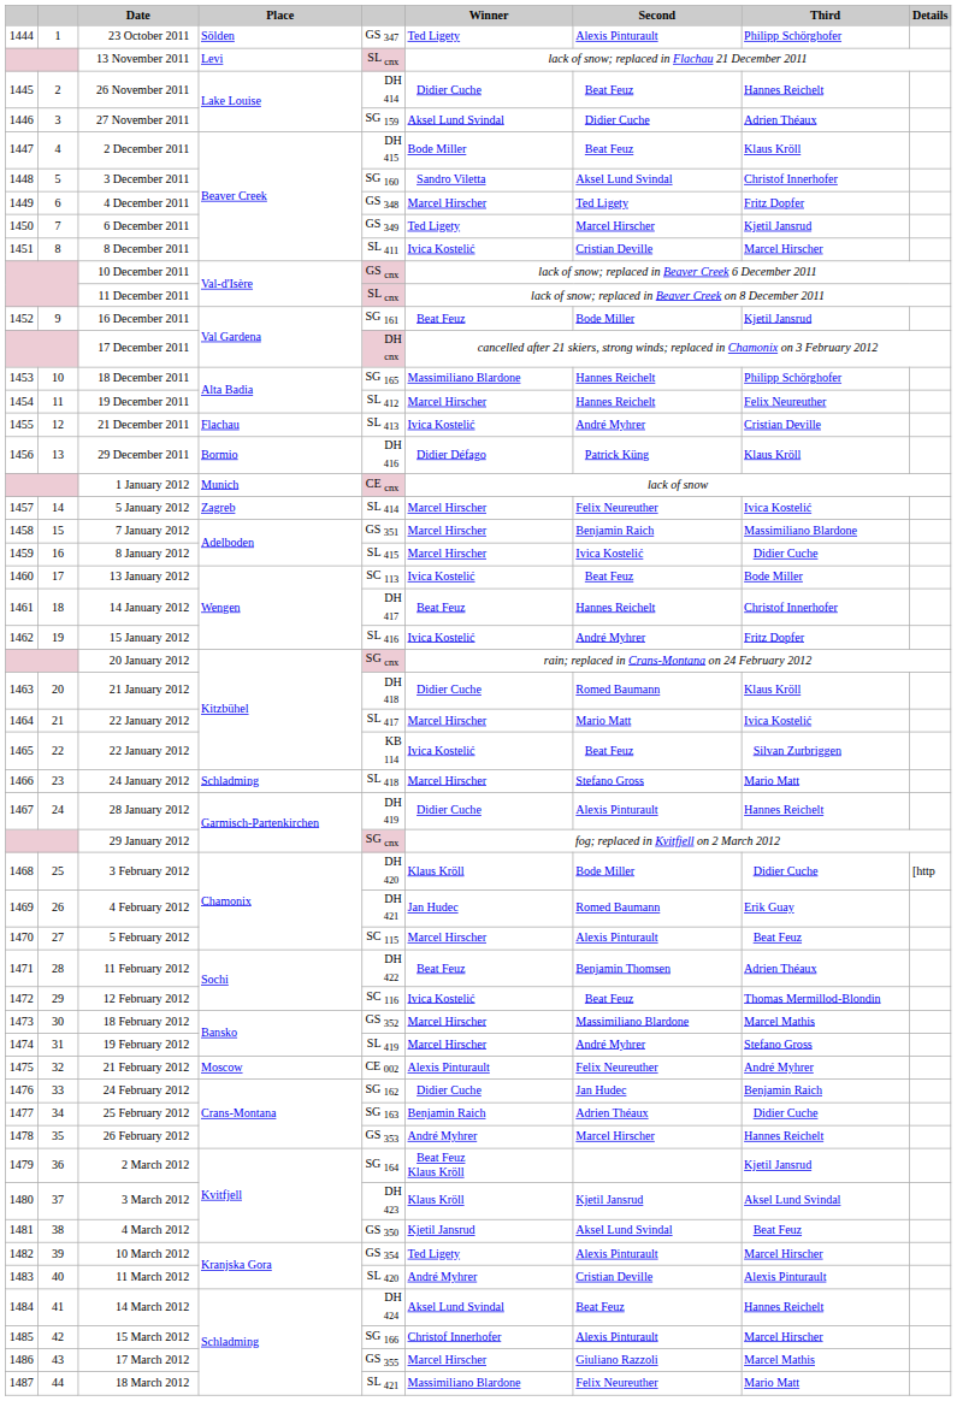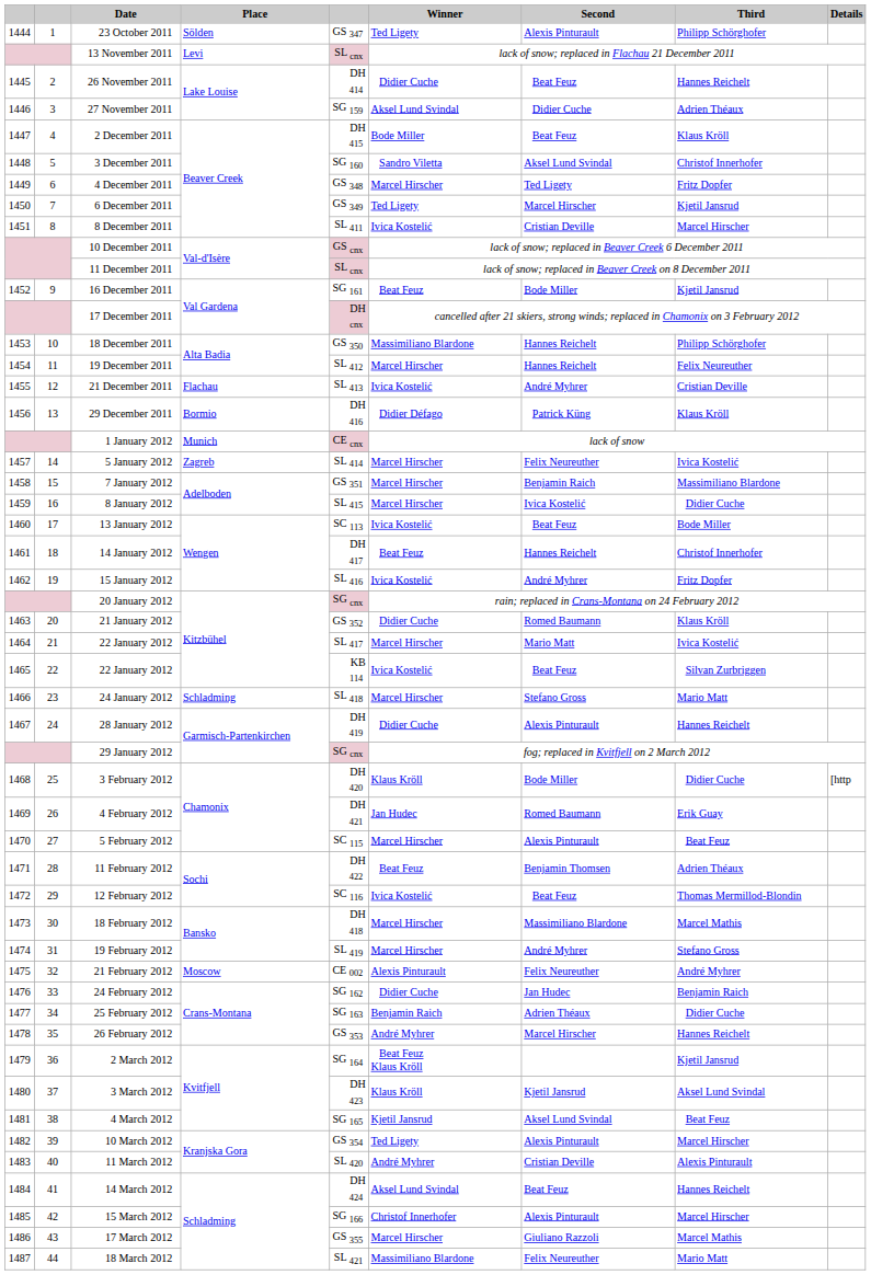 <table class="wikitable plainrowheaders" style="background:#fff; font-size:86%; line-height:16px; border:grey solid 1px; border-collapse:collapse;">
 <tr style="background:#ccc; text-align:center;">
 <td align="center" width="30"></td>
 <td align="center" width="40"></td>
 <td align="center" width="130"><strong>Date</strong></td>
 <td align="center" width="180"><strong>Place</strong></td>
 <td align="center" width="42"></td>
 <td align="center" width="185"><strong>Winner</strong></td>
 <td align="center" width="185"><strong>Second</strong></td>
 <td align="center" width="185"><strong>Third</strong></td>
 <td align="center" width="10"><strong>Details</strong></td>
 </tr>
 <tr>
 <td align=center>1444</td>
 <td align=center>1</td>
 <td align=right>23 October 2011  </td>
 <td> <a href='#'>Sölden</a></td>
 <td align=right>GS <sub>347</sub> </td>
 <td> <a href='#'>Ted Ligety</a></td>
 <td> <a href='#'>Alexis Pinturault</a></td>
 <td> <a href='#'>Philipp Schörghofer</a></td>
 <td></td>
 </tr>
 <tr>
 <td colspan=2 bgcolor="EDCCD5"></td>
 <td align=right>13 November 2011  </td>
 <td> <a href='#'>Levi</a></td>
 <td align=right bgcolor="EDCCD5">SL <sub>cnx</sub> </td>
 <td colspan=4 align=center><em>lack of snow; replaced in <a href='#'>Flachau</a> 21 December 2011</em></td>
 </tr>
 <tr>
 <td align=center>1445</td>
 <td align=center>2</td>
 <td align=right>26 November 2011  </td>
 <td rowspan=2> <a href='#'>Lake Louise</a></td>
 <td align=right>DH <sub>414</sub> </td>
 <td>   <a href='#'>Didier Cuche</a></td>
 <td>   <a href='#'>Beat Feuz</a></td>
 <td> <a href='#'>Hannes Reichelt</a></td>
 <td></td>
 </tr>
 <tr>
 <td align=center>1446</td>
 <td align=center>3</td>
 <td align=right>27 November 2011  </td>
 <td align=right>SG <sub>159</sub> </td>
 <td> <a href='#'>Aksel Lund Svindal</a></td>
 <td>   <a href='#'>Didier Cuche</a></td>
 <td> <a href='#'>Adrien Théaux</a></td>
 <td></td>
 </tr>
 <tr>
 <td align=center>1447</td>
 <td align=center>4</td>
 <td align=right>2 December 2011  </td>
 <td rowspan=5> <a href='#'>Beaver Creek</a></td>
 <td align=right>DH <sub>415</sub> </td>
 <td> <a href='#'>Bode Miller</a></td>
 <td>   <a href='#'>Beat Feuz</a></td>
 <td> <a href='#'>Klaus Kröll</a></td>
 <td></td>
 </tr>
 <tr>
 <td align=center>1448</td>
 <td align=center>5</td>
 <td align=right>3 December 2011  </td>
 <td align=right>SG <sub>160</sub> </td>
 <td>   <a href='#'>Sandro Viletta</a></td>
 <td> <a href='#'>Aksel Lund Svindal</a></td>
 <td> <a href='#'>Christof Innerhofer</a></td>
 <td></td>
 </tr>
 <tr>
 <td align=center>1449</td>
 <td align=center>6</td>
 <td align=right>4 December 2011  </td>
 <td align=right>GS <sub>348</sub> </td>
 <td> <a href='#'>Marcel Hirscher</a></td>
 <td> <a href='#'>Ted Ligety</a></td>
 <td> <a href='#'>Fritz Dopfer</a></td>
 <td></td>
 </tr>
 <tr>
 <td align=center>1450</td>
 <td align=center>7</td>
 <td align=right><small></small>6 December 2011  </td>
 <td align=right>GS <sub>349</sub> </td>
 <td> <a href='#'>Ted Ligety</a></td>
 <td> <a href='#'>Marcel Hirscher</a></td>
 <td> <a href='#'>Kjetil Jansrud</a></td>
 <td></td>
 </tr>
 <tr>
 <td align=center>1451</td>
 <td align=center>8</td>
 <td align=right><small></small>8 December 2011  </td>
 <td align=right>SL <sub>411</sub> </td>
 <td> <a href='#'>Ivica Kostelić</a></td>
 <td> <a href='#'>Cristian Deville</a></td>
 <td> <a href='#'>Marcel Hirscher</a></td>
 <td></td>
 </tr>
 <tr>
 <td colspan=2 rowspan=2 bgcolor="EDCCD5"></td>
 <td align=right>10 December 2011  </td>
 <td rowspan=2> <a href='#'>Val-d'Isère</a></td>
 <td align=right bgcolor="EDCCD5">GS <sub>cnx</sub> </td>
 <td colspan=4 align=center><em>lack of snow; replaced in <a href='#'>Beaver Creek</a> 6 December 2011</em></td>
 </tr>
 <tr>
 <td align=right>11 December 2011  </td>
 <td align=right bgcolor="EDCCD5">SL <sub>cnx</sub> </td>
 <td colspan=4 align=center><em>lack of snow; replaced in <a href='#'>Beaver Creek</a> on 8 December 2011</em></td>
 </tr>
 <tr>
 <td align=center>1452</td>
 <td align=center>9</td>
 <td align=right>16 December 2011  </td>
 <td rowspan=2> <a href='#'>Val Gardena</a></td>
 <td align=right>SG <sub>161</sub> </td>
 <td>   <a href='#'>Beat Feuz</a></td>
 <td> <a href='#'>Bode Miller</a></td>
 <td> <a href='#'>Kjetil Jansrud</a></td>
 <td></td>
 </tr>
 <tr>
 <td colspan=2 bgcolor="EDCCD5"></td>
 <td align=right>17 December 2011  </td>
 <td align=right bgcolor="EDCCD5">DH <sub>cnx</sub> </td>
 <td colspan=4 align=center><em>cancelled after 21 skiers, strong winds; replaced in <a href='#'>Chamonix</a> on 3 February 2012</em></td>
 </tr>
 <tr>
 <td align=center>1453</td>
 <td align=center>10</td>
 <td align=right>18 December 2011  </td>
 <td rowspan=2> <a href='#'>Alta Badia</a></td>
-<td align=right>SG <sub>165</sub> </td>
+<td align=right>GS <sub>350</sub> </td>
 <td> <a href='#'>Massimiliano Blardone</a></td>
 <td> <a href='#'>Hannes Reichelt</a></td>
 <td> <a href='#'>Philipp Schörghofer</a></td>
 <td></td>
 </tr>
 <tr>
 <td align=center>1454</td>
 <td align=center>11</td>
 <td align=right>19 December 2011  </td>
 <td align=right>SL <sub>412</sub> </td>
 <td> <a href='#'>Marcel Hirscher</a></td>
 <td> <a href='#'>Hannes Reichelt</a></td>
 <td> <a href='#'>Felix Neureuther</a></td>
 <td></td>
 </tr>
 <tr>
 <td align=center>1455</td>
 <td align=center>12</td>
 <td align=right><small></small>21 December 2011  </td>
 <td> <a href='#'>Flachau</a></td>
 <td align=right>SL <sub>413</sub> </td>
 <td> <a href='#'>Ivica Kostelić</a></td>
 <td> <a href='#'>André Myhrer</a></td>
 <td> <a href='#'>Cristian Deville</a></td>
 <td></td>
 </tr>
 <tr>
 <td align=center>1456</td>
 <td align=center>13</td>
 <td align=right>29 December 2011  </td>
 <td> <a href='#'>Bormio</a></td>
 <td align=right>DH <sub>416</sub> </td>
 <td>   <a href='#'>Didier Défago</a></td>
 <td>   <a href='#'>Patrick Küng</a></td>
 <td> <a href='#'>Klaus Kröll</a></td>
 <td></td>
 </tr>
 <tr>
 <td colspan=2 bgcolor="EDCCD5"></td>
 <td align=right>1 January 2012  </td>
 <td> <a href='#'>Munich</a></td>
 <td align=right bgcolor="EDCCD5">CE <sub>cnx</sub> </td>
 <td colspan=4 align=center><em>lack of snow</em></td>
 </tr>
 <tr>
 <td align=center>1457</td>
 <td align=center>14</td>
 <td align=right>5 January 2012  </td>
 <td> <a href='#'>Zagreb</a></td>
 <td align=right>SL <sub>414</sub> </td>
 <td> <a href='#'>Marcel Hirscher</a></td>
 <td> <a href='#'>Felix Neureuther</a></td>
 <td> <a href='#'>Ivica Kostelić</a></td>
 <td></td>
 </tr>
 <tr>
 <td align=center>1458</td>
 <td align=center>15</td>
 <td align=right>7 January 2012  </td>
 <td rowspan=2> <a href='#'>Adelboden</a></td>
 <td align=right>GS <sub>351</sub> </td>
 <td> <a href='#'>Marcel Hirscher</a></td>
 <td> <a href='#'>Benjamin Raich</a></td>
 <td> <a href='#'>Massimiliano Blardone</a></td>
 <td></td>
 </tr>
 <tr>
 <td align=center>1459</td>
 <td align=center>16</td>
 <td align=right>8 January 2012  </td>
 <td align=right>SL <sub>415</sub> </td>
 <td> <a href='#'>Marcel Hirscher</a></td>
 <td> <a href='#'>Ivica Kostelić</a></td>
 <td>   <a href='#'>Didier Cuche</a></td>
 <td></td>
 </tr>
 <tr>
 <td align=center>1460</td>
 <td align=center>17</td>
 <td align=right>13 January 2012  </td>
 <td rowspan=3> <a href='#'>Wengen</a></td>
 <td align=right>SC <sub>113</sub> </td>
 <td> <a href='#'>Ivica Kostelić</a></td>
 <td>   <a href='#'>Beat Feuz</a></td>
 <td> <a href='#'>Bode Miller</a></td>
 <td></td>
 </tr>
 <tr>
 <td align=center>1461</td>
 <td align=center>18</td>
 <td align=right>14 January 2012  </td>
 <td align=right>DH <sub>417</sub> </td>
 <td>   <a href='#'>Beat Feuz</a></td>
 <td> <a href='#'>Hannes Reichelt</a></td>
 <td> <a href='#'>Christof Innerhofer</a></td>
 <td></td>
 </tr>
 <tr>
 <td align=center>1462</td>
 <td align=center>19</td>
 <td align=right>15 January 2012  </td>
 <td align=right>SL <sub>416</sub> </td>
 <td> <a href='#'>Ivica Kostelić</a></td>
 <td> <a href='#'>André Myhrer</a></td>
 <td> <a href='#'>Fritz Dopfer</a></td>
 <td></td>
 </tr>
 <tr>
 <td colspan=2 bgcolor="EDCCD5"></td>
 <td align=right>20 January 2012  </td>
 <td rowspan=4> <a href='#'>Kitzbühel</a></td>
 <td align=right bgcolor="EDCCD5">SG <sub>cnx</sub> </td>
 <td colspan=4 align=center><em>rain; replaced in <a href='#'>Crans-Montana</a> on 24 February 2012</em></td>
 </tr>
 <tr>
 <td align=center>1463</td>
 <td align=center>20</td>
 <td align=right>21 January 2012  </td>
-<td align=right>DH <sub>418</sub> </td>
+<td align=right>GS <sub>352</sub> </td>
 <td>   <a href='#'>Didier Cuche</a></td>
 <td> <a href='#'>Romed Baumann</a></td>
 <td> <a href='#'>Klaus Kröll</a></td>
 <td></td>
 </tr>
 <tr>
 <td align=center>1464</td>
 <td align=center>21</td>
 <td align=right>22 January 2012  </td>
 <td align=right>SL <sub>417</sub> </td>
 <td> <a href='#'>Marcel Hirscher</a></td>
 <td> <a href='#'>Mario Matt</a></td>
 <td> <a href='#'>Ivica Kostelić</a></td>
 <td></td>
 </tr>
 <tr>
 <td align=center>1465</td>
 <td align=center>22</td>
 <td align=right>22 January 2012  </td>
 <td align=right>KB <sub>114</sub> </td>
 <td> <a href='#'>Ivica Kostelić</a></td>
 <td>   <a href='#'>Beat Feuz</a></td>
 <td>   <a href='#'>Silvan Zurbriggen</a></td>
 <td></td>
 </tr>
 <tr>
 <td align=center>1466</td>
 <td align=center>23</td>
 <td align=right>24 January 2012  </td>
 <td> <a href='#'>Schladming</a></td>
 <td align=right>SL <sub>418</sub> </td>
 <td> <a href='#'>Marcel Hirscher</a></td>
 <td> <a href='#'>Stefano Gross</a></td>
 <td> <a href='#'>Mario Matt</a></td>
 <td></td>
 </tr>
 <tr>
 <td align=center>1467</td>
 <td align=center>24</td>
 <td align=right>28 January 2012  </td>
 <td rowspan=2> <a href='#'>Garmisch-Partenkirchen</a></td>
 <td align=right>DH <sub>419</sub> </td>
 <td>   <a href='#'>Didier Cuche</a></td>
 <td> <a href='#'>Alexis Pinturault</a></td>
 <td> <a href='#'>Hannes Reichelt</a></td>
 <td></td>
 </tr>
 <tr>
 <td colspan=2 bgcolor="EDCCD5"></td>
 <td align=right>29 January 2012  </td>
 <td align=right bgcolor="EDCCD5">SG <sub>cnx</sub> </td>
 <td colspan=4 align=center><em>fog; replaced in <a href='#'>Kvitfjell</a> on 2 March 2012</em></td>
 </tr>
 <tr>
 <td align=center>1468</td>
 <td align=center>25</td>
 <td align=right><small></small>3 February 2012  </td>
 <td rowspan=3> <a href='#'>Chamonix</a></td>
 <td align=right>DH <sub>420</sub> </td>
 <td> <a href='#'>Klaus Kröll</a></td>
 <td> <a href='#'>Bode Miller</a></td>
 <td>   <a href='#'>Didier Cuche</a></td>
 <td>[http</td>
 </tr>
 <tr>
 <td align=center>1469</td>
 <td align=center>26</td>
 <td align=right>4 February 2012  </td>
 <td align=right>DH <sub>421</sub> </td>
 <td> <a href='#'>Jan Hudec</a></td>
 <td> <a href='#'>Romed Baumann</a></td>
 <td> <a href='#'>Erik Guay</a></td>
 <td></td>
 </tr>
 <tr>
 <td align=center>1470</td>
 <td align=center>27</td>
 <td align=right>5 February 2012  </td>
 <td align=right>SC <sub>115</sub> </td>
 <td> <a href='#'>Marcel Hirscher</a></td>
 <td> <a href='#'>Alexis Pinturault</a></td>
 <td>   <a href='#'>Beat Feuz</a></td>
 <td></td>
 </tr>
 <tr>
 <td align=center>1471</td>
 <td align=center>28</td>
 <td align=right>11 February 2012  </td>
 <td rowspan=2> <a href='#'>Sochi</a></td>
 <td align=right>DH <sub>422</sub> </td>
 <td>   <a href='#'>Beat Feuz</a></td>
 <td> <a href='#'>Benjamin Thomsen</a></td>
 <td> <a href='#'>Adrien Théaux</a></td>
 <td></td>
 </tr>
 <tr>
 <td align=center>1472</td>
 <td align=center>29</td>
 <td align=right>12 February 2012  </td>
 <td align=right>SC <sub>116</sub> </td>
 <td> <a href='#'>Ivica Kostelić</a></td>
 <td>   <a href='#'>Beat Feuz</a></td>
 <td> <a href='#'>Thomas Mermillod-Blondin</a></td>
 <td></td>
 </tr>
 <tr>
 <td align=center>1473</td>
 <td align=center>30</td>
 <td align=right>18 February 2012  </td>
 <td rowspan=2> <a href='#'>Bansko</a></td>
-<td align=right>GS <sub>352</sub> </td>
+<td align=right>DH <sub>418</sub> </td>
 <td> <a href='#'>Marcel Hirscher</a></td>
 <td> <a href='#'>Massimiliano Blardone</a></td>
 <td> <a href='#'>Marcel Mathis</a></td>
 <td></td>
 </tr>
 <tr>
 <td align=center>1474</td>
 <td align=center>31</td>
 <td align=right>19 February 2012  </td>
 <td align=right>SL <sub>419</sub> </td>
 <td> <a href='#'>Marcel Hirscher</a></td>
 <td> <a href='#'>André Myhrer</a></td>
 <td> <a href='#'>Stefano Gross</a></td>
 <td></td>
 </tr>
 <tr>
 <td align=center>1475</td>
 <td align=center>32</td>
 <td align=right>21 February 2012  </td>
 <td> <a href='#'>Moscow</a></td>
 <td align=right>CE <sub>002</sub> </td>
 <td> <a href='#'>Alexis Pinturault</a></td>
 <td> <a href='#'>Felix Neureuther</a></td>
 <td> <a href='#'>André Myhrer</a></td>
 <td></td>
 </tr>
 <tr>
 <td align=center>1476</td>
 <td align=center>33</td>
 <td align=right><small></small>24 February 2012  </td>
 <td rowspan=3> <a href='#'>Crans-Montana</a></td>
 <td align=right>SG <sub>162</sub> </td>
 <td>   <a href='#'>Didier Cuche</a></td>
 <td> <a href='#'>Jan Hudec</a></td>
 <td> <a href='#'>Benjamin Raich</a></td>
 <td></td>
 </tr>
 <tr>
 <td align=center>1477</td>
 <td align=center>34</td>
 <td align=right>25 February 2012  </td>
 <td align=right>SG <sub>163</sub> </td>
 <td> <a href='#'>Benjamin Raich</a></td>
 <td> <a href='#'>Adrien Théaux</a></td>
 <td>   <a href='#'>Didier Cuche</a></td>
 <td></td>
 </tr>
 <tr>
 <td align=center>1478</td>
 <td align=center>35</td>
 <td align=right>26 February 2012  </td>
 <td align=right>GS <sub>353</sub> </td>
 <td> <a href='#'>André Myhrer</a></td>
 <td> <a href='#'>Marcel Hirscher</a></td>
 <td> <a href='#'>Hannes Reichelt</a></td>
 <td></td>
 </tr>
 <tr>
 <td align=center>1479</td>
 <td align=center>36</td>
 <td align=right><small></small>2 March 2012  </td>
 <td rowspan=3> <a href='#'>Kvitfjell</a></td>
 <td align=right>SG <sub>164</sub> </td>
 <td>   <a href='#'>Beat Feuz</a><br> <a href='#'>Klaus Kröll</a></td>
 <td></td>
 <td> <a href='#'>Kjetil Jansrud</a></td>
 <td></td>
 </tr>
 <tr>
 <td align=center>1480</td>
 <td align=center>37</td>
 <td align=right>3 March 2012  </td>
 <td align=right>DH <sub>423</sub> </td>
 <td> <a href='#'>Klaus Kröll</a></td>
 <td> <a href='#'>Kjetil Jansrud</a></td>
 <td> <a href='#'>Aksel Lund Svindal</a></td>
 <td></td>
 </tr>
 <tr>
 <td align=center>1481</td>
 <td align=center>38</td>
 <td align=right>4 March 2012  </td>
-<td align=right>GS <sub>350</sub> </td>
+<td align=right>SG <sub>165</sub> </td>
 <td> <a href='#'>Kjetil Jansrud</a></td>
 <td> <a href='#'>Aksel Lund Svindal</a></td>
 <td>   <a href='#'>Beat Feuz</a></td>
 <td></td>
 </tr>
 <tr>
 <td align=center>1482</td>
 <td align=center>39</td>
 <td align=right>10 March 2012  </td>
 <td rowspan=2> <a href='#'>Kranjska Gora</a></td>
 <td align=right>GS <sub>354</sub> </td>
 <td> <a href='#'>Ted Ligety</a></td>
 <td> <a href='#'>Alexis Pinturault</a></td>
 <td> <a href='#'>Marcel Hirscher</a></td>
 <td></td>
 </tr>
 <tr>
 <td align=center>1483</td>
 <td align=center>40</td>
 <td align=right>11 March 2012  </td>
 <td align=right>SL <sub>420</sub> </td>
 <td> <a href='#'>André Myhrer</a></td>
 <td> <a href='#'>Cristian Deville</a></td>
 <td> <a href='#'>Alexis Pinturault</a></td>
 <td></td>
 </tr>
 <tr>
 <td align=center>1484</td>
 <td align=center>41</td>
 <td align=right>14 March 2012  </td>
 <td rowspan=4> <a href='#'>Schladming</a></td>
 <td align=right>DH <sub>424</sub> </td>
 <td> <a href='#'>Aksel Lund Svindal</a></td>
 <td> <a href='#'>Beat Feuz</a></td>
 <td> <a href='#'>Hannes Reichelt</a></td>
 <td></td>
 </tr>
 <tr>
 <td align=center>1485</td>
 <td align=center>42</td>
 <td align=right>15 March 2012  </td>
 <td align=right>SG <sub>166</sub> </td>
 <td> <a href='#'>Christof Innerhofer</a></td>
 <td> <a href='#'>Alexis Pinturault</a></td>
 <td> <a href='#'>Marcel Hirscher</a></td>
 <td></td>
 </tr>
 <tr>
 <td align=center>1486</td>
 <td align=center>43</td>
 <td align=right>17 March 2012  </td>
 <td align=right>GS <sub>355</sub> </td>
 <td> <a href='#'>Marcel Hirscher</a></td>
 <td> <a href='#'>Giuliano Razzoli</a></td>
 <td> <a href='#'>Marcel Mathis</a></td>
 <td></td>
 </tr>
 <tr>
 <td align=center>1487</td>
 <td align=center>44</td>
 <td align=right>18 March 2012  </td>
 <td align=right>SL <sub>421</sub> </td>
 <td> <a href='#'>Massimiliano Blardone</a></td>
 <td> <a href='#'>Felix Neureuther</a></td>
 <td> <a href='#'>Mario Matt</a></td>
 <td></td>
 </tr>
 </table>
